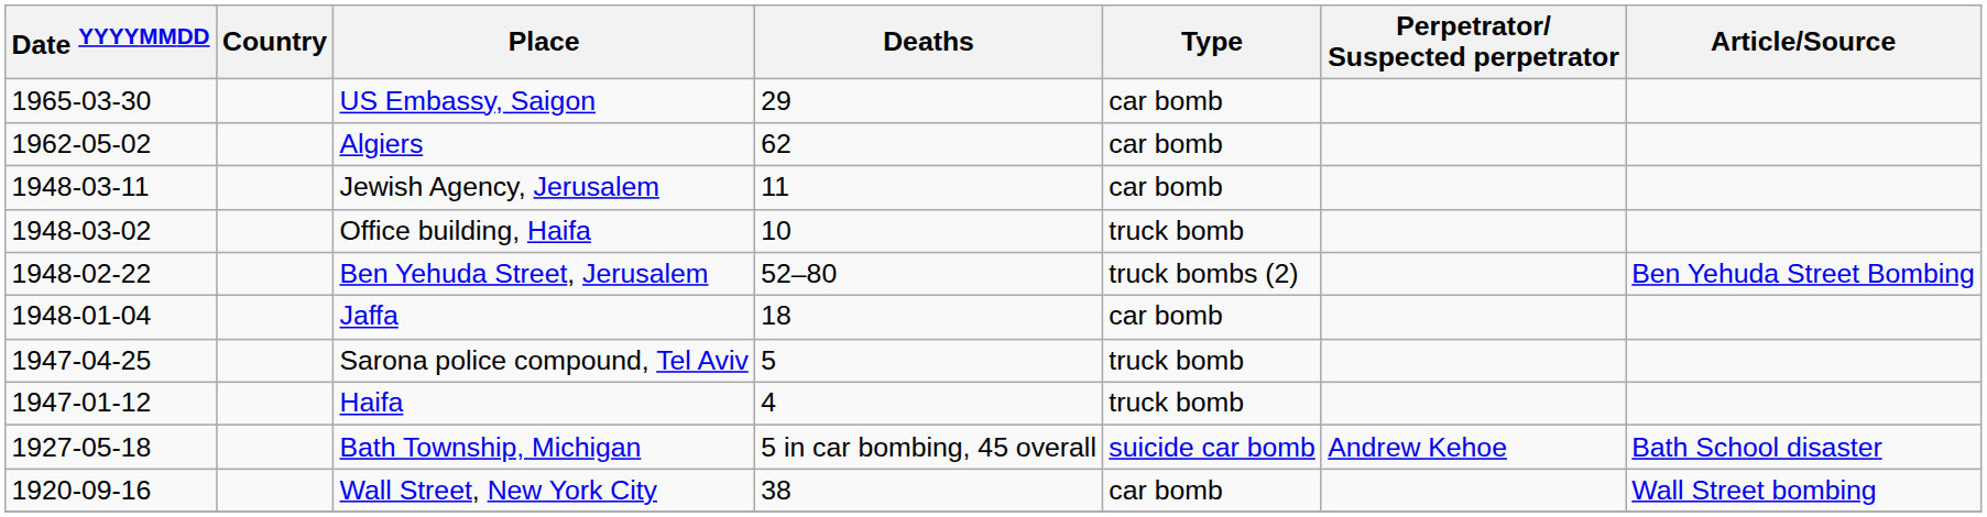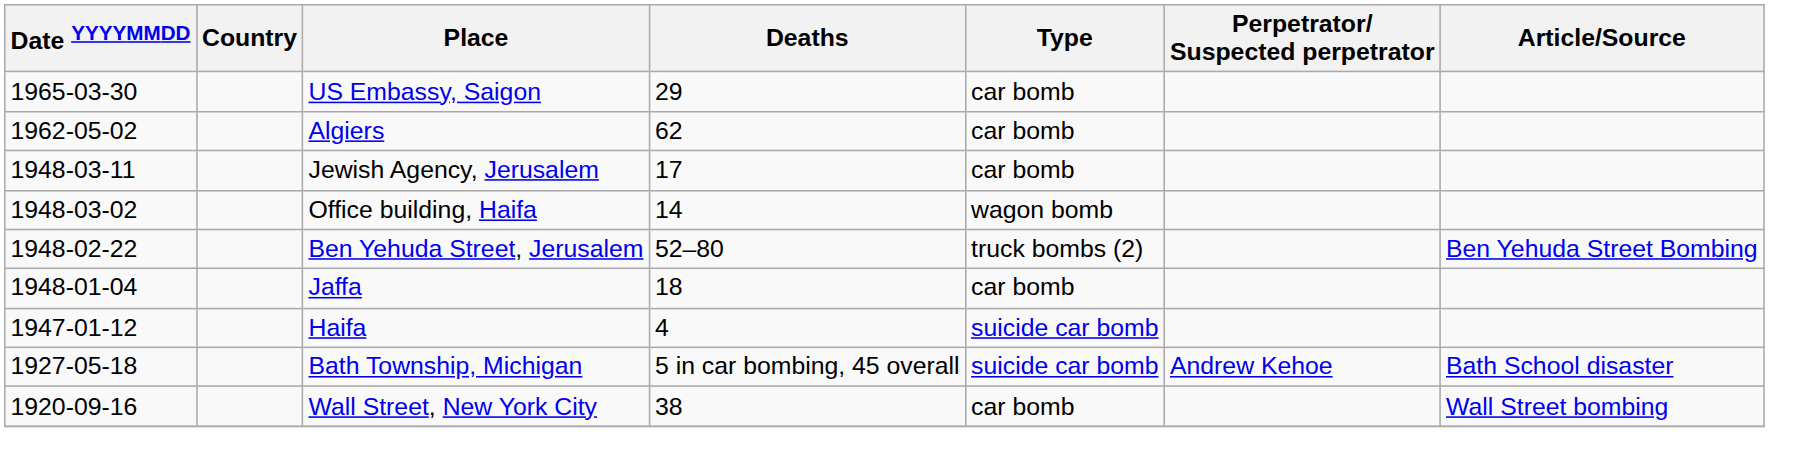 <table class="wikitable sortable">
 <tr>
 <th>Date <sup><a href='#'>YYYY</a><a href='#'>MM</a><a href='#'>DD</a></sup></th>
 <th>Country</th>
 <th>Place</th>
 <th>Deaths</th>
 <th>Type</th>
 <th>Perpetrator/<br>Suspected perpetrator</th>
 <th>Article/Source</th>
 </tr>
 <tr>
 <td>1965-03-30</td>
 <td></td>
 <td><a href='#'>US Embassy, Saigon</a></td>
 <td>29</td>
 <td>car bomb</td>
 <td></td>
 <td></td>
 </tr>
 <tr>
 <td>1962-05-02</td>
 <td></td>
 <td><a href='#'>Algiers</a></td>
 <td>62</td>
 <td>car bomb</td>
 <td></td>
 <td></td>
 </tr>
 <tr>
 <td>1948-03-11</td>
 <td></td>
 <td>Jewish Agency, <a href='#'>Jerusalem</a></td>
-<td>11</td>
+<td>17</td>
 <td>car bomb</td>
 <td></td>
 <td></td>
 </tr>
 <tr>
 <td>1948-03-02</td>
 <td></td>
 <td>Office building, <a href='#'>Haifa</a></td>
-<td>10</td>
-<td>truck bomb</td>
+<td>14</td>
+<td>wagon bomb</td>
 <td></td>
 <td></td>
 </tr>
 <tr>
 <td>1948-02-22</td>
 <td></td>
 <td><a href='#'>Ben Yehuda Street</a>, <a href='#'>Jerusalem</a></td>
 <td>52–80</td>
 <td>truck bombs (2)</td>
 <td></td>
 <td><a href='#'>Ben Yehuda Street Bombing</a></td>
 </tr>
 <tr>
 <td>1948-01-04</td>
 <td></td>
 <td><a href='#'>Jaffa</a></td>
 <td>18</td>
 <td>car bomb</td>
 <td></td>
 <td></td>
 </tr>
 <tr>
-<td>1947-04-25</td>
-<td></td>
-<td>Sarona police compound, <a href='#'>Tel Aviv</a></td>
-<td>5</td>
-<td>truck bomb</td>
-<td></td>
-<td></td>
-</tr>
-<tr>
 <td>1947-01-12</td>
 <td></td>
 <td><a href='#'>Haifa</a></td>
 <td>4</td>
-<td>truck bomb</td>
+<td><a href='#'>suicide car bomb</a></td>
 <td></td>
 <td></td>
 </tr>
 <tr>
 <td>1927-05-18</td>
 <td></td>
 <td><a href='#'>Bath Township, Michigan</a></td>
 <td>5 in car bombing, 45 overall</td>
 <td><a href='#'>suicide car bomb</a></td>
 <td><a href='#'>Andrew Kehoe</a></td>
 <td><a href='#'>Bath School disaster</a></td>
 </tr>
 <tr>
 <td>1920-09-16</td>
 <td></td>
 <td><a href='#'>Wall Street</a>, <a href='#'>New York City</a></td>
 <td>38</td>
 <td>car bomb</td>
 <td></td>
 <td><a href='#'>Wall Street bombing</a></td>
 </tr>
 <tr>
 </tr>
 </table>
